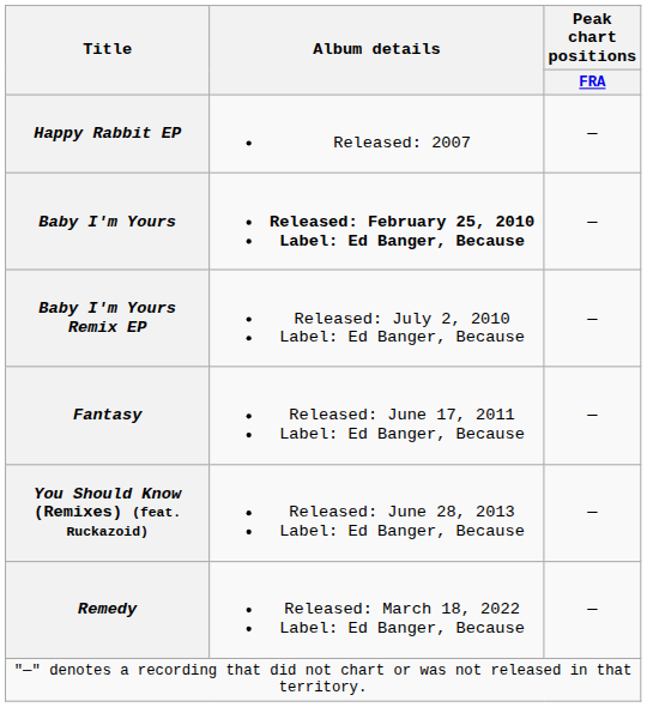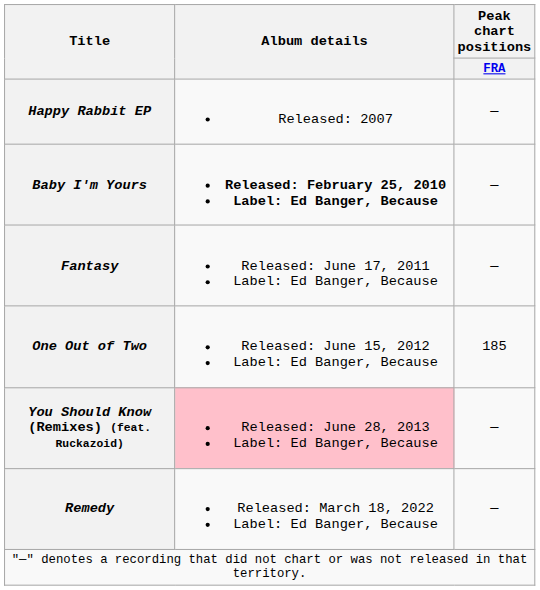 <table class="wikitable plainrowheaders" style="text-align:center;">
 <tr>
 <th scope="col" rowspan="2" style="width:12em;">Title</th>
 <th scope="col" rowspan="2" style="width:20em;">Album details</th>
 <th scope="col">Peak chart positions</th>
 </tr>
 <tr>
 <th scope="col" style="width:3em;font-size:90%;"><a href='#'>FRA</a><br></th>
 </tr>
 <tr>
 <th scope="row"><em>Happy Rabbit EP</em></th>
 <td><br><ul><li>Released: 2007</li></ul></td>
 <td>—</td>
 </tr>
 <tr>
 <th scope="row"><em>Baby I'm Yours</em></th>
 <td><strong><br><ul><li>Released: February 25, 2010</li><li>Label: Ed Banger, Because</li></ul></strong></td>
 <td>—</td>
 </tr>
 <tr>
-<th scope="row"><em>Baby I'm Yours Remix EP</em></th>
-<td><br><ul><li>Released: July 2, 2010</li><li>Label: Ed Banger, Because</li></ul></td>
-<td>—</td>
-</tr>
-<tr>
 <th scope="row"><em>Fantasy</em></th>
 <td><br><ul><li>Released: June 17, 2011</li><li>Label: Ed Banger, Because</li></ul></td>
 <td>—</td>
 </tr>
 <tr>
+<th scope="row"><em>One Out of Two</em></th>
+<td><br><ul><li>Released: June 15, 2012</li><li>Label: Ed Banger, Because</li></ul></td>
+<td>185</td>
+</tr>
+<tr>
 <th scope="row"><em>You Should Know</em> (Remixes) <small>(feat. Ruckazoid)</small></th>
-<td><br><ul><li>Released: June 28, 2013</li><li>Label: Ed Banger, Because</li></ul></td>
+<td style="background: pink;"><br><ul><li>Released: June 28, 2013</li><li>Label: Ed Banger, Because</li></ul></td>
 <td>—</td>
 </tr>
 <tr>
 <th scope="row"><em>Remedy</em></th>
 <td><br><ul><li>Released: March 18, 2022</li><li>Label: Ed Banger, Because</li></ul></td>
 <td>—</td>
 </tr>
 <tr>
 <td colspan="3" style="font-size:90%">"—" denotes a recording that did not chart or was not released in that territory.</td>
 </tr>
 </table>
